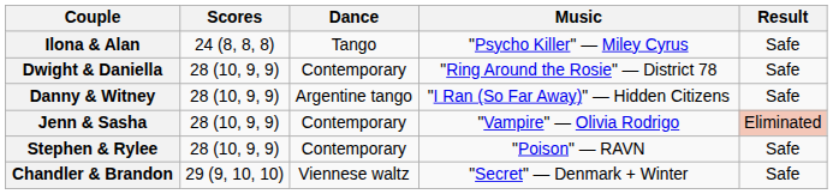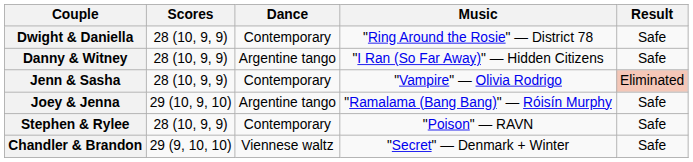 <table class="wikitable sortable" style="text-align:center; width: 90%">
 <tr>
 <th scope="col">Couple</th>
 <th scope="col">Scores</th>
 <th scope="col" class="unsortable">Dance</th>
 <th scope="col" class="unsortable">Music</th>
 <th scope="col" class="unsortable">Result</th>
-</tr>
-<tr>
-<th scope="row">Ilona & Alan</th>
-<td>24 (8, 8, 8)</td>
-<td>Tango</td>
-<td>"<a href='#'>Psycho Killer</a>" — <a href='#'>Miley Cyrus</a></td>
-<td>Safe</td>
 </tr>
 <tr>
 <th scope="row">Dwight & Daniella</th>
 <td>28 (10, 9, 9)</td>
 <td>Contemporary</td>
 <td>"<a href='#'>Ring Around the Rosie</a>" — District 78</td>
 <td>Safe</td>
 </tr>
 <tr>
 <th scope="row">Danny & Witney</th>
 <td>28 (10, 9, 9)</td>
 <td>Argentine tango</td>
 <td>"<a href='#'>I Ran (So Far Away)</a>" — Hidden Citizens</td>
 <td>Safe</td>
 </tr>
 <tr>
 <th scope="row">Jenn & Sasha</th>
 <td>28 (10, 9, 9)</td>
 <td>Contemporary</td>
 <td>"<a href='#'>Vampire</a>" — <a href='#'>Olivia Rodrigo</a></td>
 <td bgcolor="f4c7b8">Eliminated</td>
 </tr>
 <tr>
+<th scope="row">Joey & Jenna</th>
+<td>29 (10, 9, 10)</td>
+<td>Argentine tango</td>
+<td>"<a href='#'>Ramalama (Bang Bang)</a>" — <a href='#'>Róisín Murphy</a></td>
+<td>Safe</td>
+</tr>
+<tr>
 <th scope="row">Stephen & Rylee</th>
 <td>28 (10, 9, 9)</td>
 <td>Contemporary</td>
 <td>"<a href='#'>Poison</a>" — RAVN</td>
 <td>Safe</td>
 </tr>
 <tr>
 <th scope="row">Chandler & Brandon</th>
 <td>29 (9, 10, 10)</td>
 <td>Viennese waltz</td>
 <td>"<a href='#'>Secret</a>" — Denmark + Winter</td>
 <td>Safe</td>
 </tr>
 </table>
